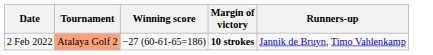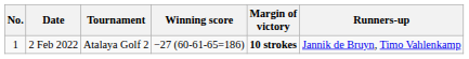 <table class="wikitable" style="font-size:95%;">
 <tr>
+<th>No.</th>
 <th>Date</th>
 <th>Tournament</th>
 <th>Winning score</th>
 <th>Margin of<br>victory</th>
 <th>Runners-up</th>
 </tr>
 <tr>
+<td align=center>1</td>
 <td align=right>2 Feb 2022</td>
-<td style="background: lightsalmon;">Atalaya Golf 2</td>
+<td>Atalaya Golf 2</td>
 <td>−27 (60-61-65=186)</td>
 <td><strong>10 strokes</strong></td>
 <td> <a href='#'>Jannik de Bruyn</a>,  <a href='#'>Timo Vahlenkamp</a></td>
 </tr>
 </table>
